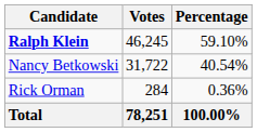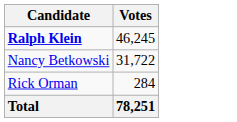 <table class="wikitable" style="text-align:right;">
 <tr style="text-align:left;">
 <th>Candidate</th>
 <th>Votes</th>
-<th>Percentage</th>
 </tr>
 <tr>
 <td style="text-align:left;"><strong><a href='#'>Ralph Klein</a></strong></td>
 <td>46,245</td>
-<td>59.10%</td>
 </tr>
 <tr>
 <td style="text-align:left;"><a href='#'>Nancy Betkowski</a></td>
 <td>31,722</td>
-<td>40.54%</td>
 </tr>
 <tr>
 <td style="text-align:left;"><a href='#'>Rick Orman</a></td>
 <td>284</td>
-<td>0.36%</td>
 </tr>
 <tr>
 <th style="text-align:left;">Total</th>
 <th>78,251</th>
-<th>100.00%</th>
 </tr>
 </table>
